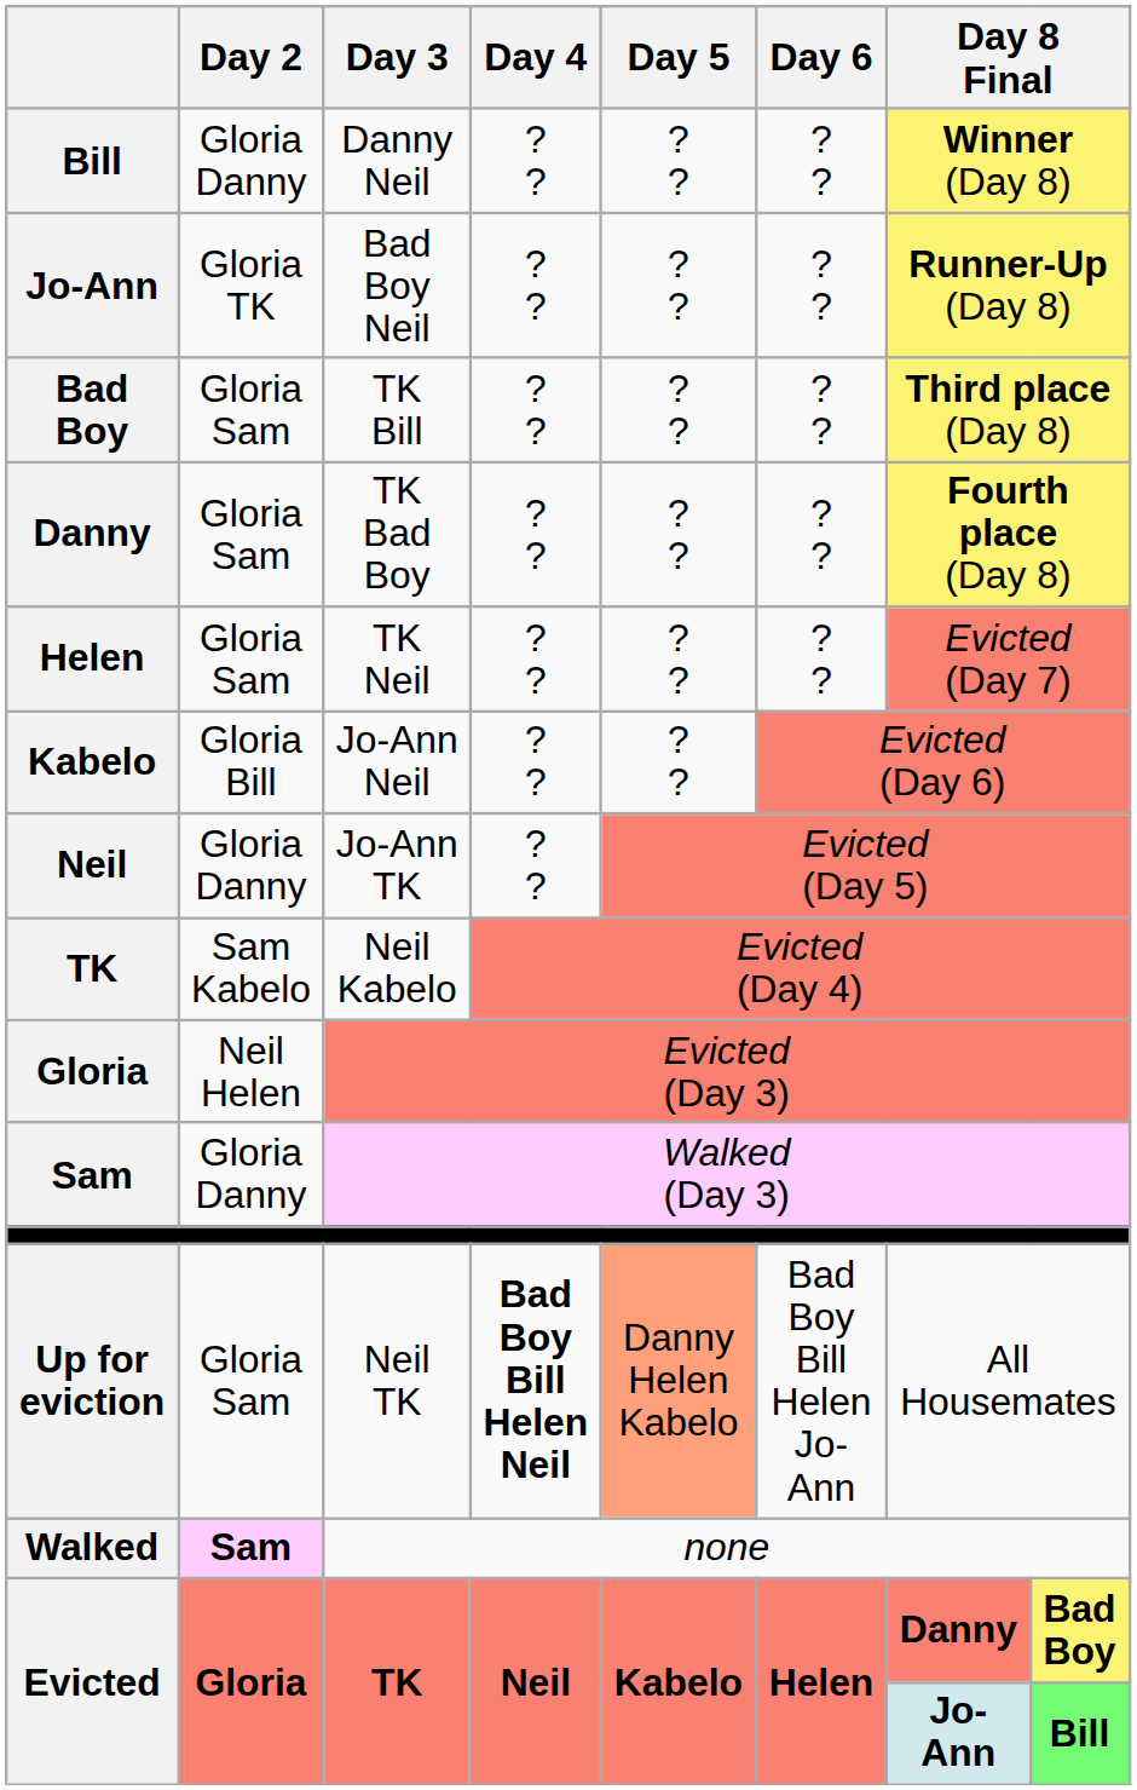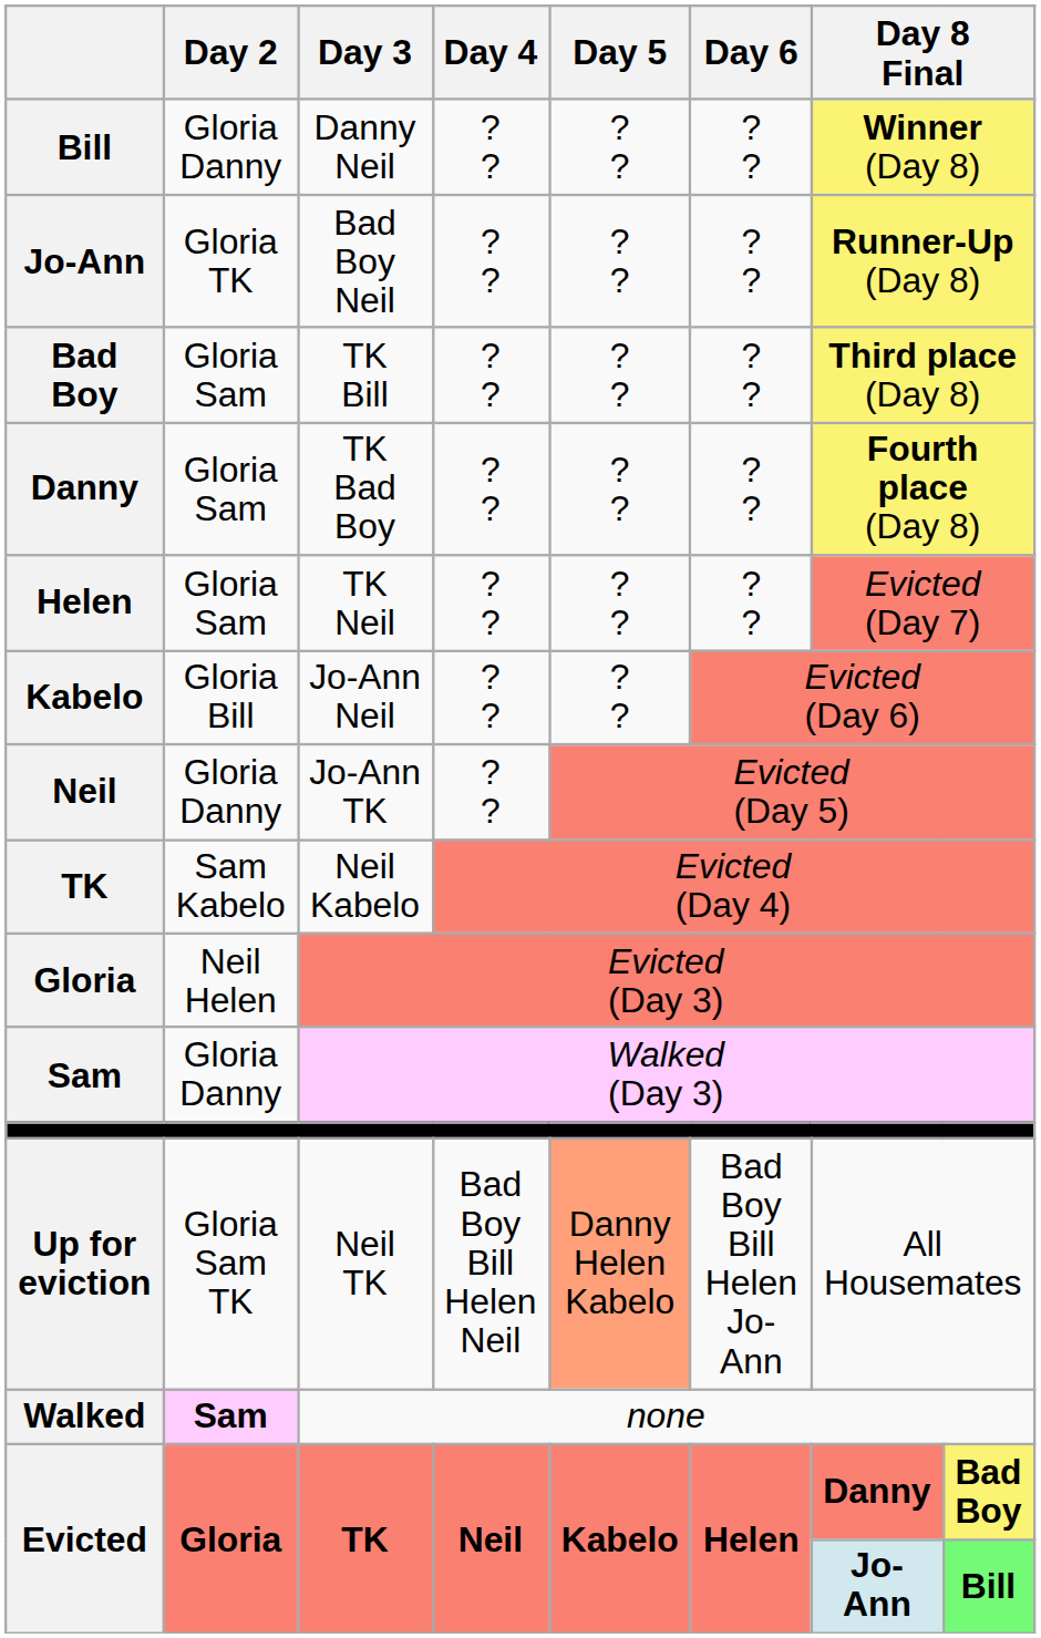 <table class="wikitable" style="text-align:center; font-size:85%; line-height:15px; width:45%">
 <tr>
 <th style="width:5%"></th>
 <th style="width:5%">Day 2</th>
 <th style="width:5%">Day 3</th>
 <th style="width:5%">Day 4</th>
 <th style="width:5%">Day 5</th>
 <th style="width:5%">Day 6</th>
 <th style="width:5%" colspan="2">Day 8<br>Final</th>
 </tr>
 <tr>
 <th>Bill</th>
 <td>Gloria<br>Danny</td>
 <td>Danny<br>Neil</td>
 <td>?<br>?</td>
 <td>?<br>?</td>
 <td>?<br>?</td>
 <td style="background:#FBF373" colspan="2"><strong>Winner</strong><br>(Day 8)</td>
 </tr>
 <tr>
 <th>Jo-Ann</th>
 <td>Gloria<br>TK</td>
 <td>Bad Boy<br>Neil</td>
 <td>?<br>?</td>
 <td>?<br>?</td>
 <td>?<br>?</td>
 <td style="background:#FBF373" colspan="2"><strong>Runner-Up</strong><br>(Day 8)</td>
 </tr>
 <tr>
 <th>Bad Boy</th>
 <td>Gloria<br>Sam</td>
 <td>TK<br>Bill</td>
 <td>?<br>?</td>
 <td>?<br>?</td>
 <td>?<br>?</td>
 <td style="background:#FBF373" colspan="2"><strong>Third place</strong><br>(Day 8)</td>
 </tr>
 <tr>
 <th>Danny</th>
 <td>Gloria<br>Sam</td>
 <td>TK<br>Bad Boy</td>
 <td>?<br>?</td>
 <td>?<br>?</td>
 <td>?<br>?</td>
 <td style="background:#FBF373" colspan="2"><strong>Fourth place</strong><br>(Day 8)</td>
 </tr>
 <tr>
 <th>Helen</th>
 <td>Gloria<br>Sam</td>
 <td>TK<br>Neil</td>
 <td>?<br>?</td>
 <td>?<br>?</td>
 <td>?<br>?</td>
 <td style="background:#fa8072;" colspan="2"><em>Evicted</em><br>(Day 7)</td>
 </tr>
 <tr>
 <th>Kabelo</th>
 <td>Gloria<br>Bill</td>
 <td>Jo-Ann<br>Neil</td>
 <td>?<br>?</td>
 <td>?<br>?</td>
 <td style="background:#fa8072;" colspan="3"><em>Evicted</em><br>(Day 6)</td>
 </tr>
 <tr>
 <th>Neil</th>
 <td>Gloria<br>Danny</td>
 <td>Jo-Ann<br>TK</td>
 <td>?<br>?</td>
 <td style="background:#fa8072;" colspan="4"><em>Evicted</em><br>(Day 5)</td>
 </tr>
 <tr>
 <th>TK</th>
 <td>Sam<br>Kabelo</td>
 <td>Neil<br>Kabelo</td>
 <td style="background:#fa8072;" colspan="5"><em>Evicted</em><br>(Day 4)</td>
 </tr>
 <tr>
 <th>Gloria</th>
 <td>Neil<br>Helen</td>
 <td style="background:#fa8072;" colspan="6"><em>Evicted</em><br>(Day 3)</td>
 </tr>
 <tr>
 <th>Sam</th>
 <td>Gloria<br>Danny</td>
 <td style="background:#FFCCFF;" colspan="6"><em>Walked</em><br>(Day 3)</td>
 </tr>
 <tr>
 <th style="background:#000" colspan="8"></th>
 </tr>
 <tr>
 <th>Up for<br>eviction</th>
-<td>Gloria<br>Sam</td>
+<td>Gloria<br>Sam<br>TK</td>
 <td>Neil<br>TK</td>
-<td><strong>Bad Boy<br>Bill<br>Helen<br>Neil</strong></td>
+<td>Bad Boy<br>Bill<br>Helen<br>Neil</td>
 <td style="background: lightsalmon;">Danny<br>Helen<br>Kabelo</td>
 <td>Bad Boy<br>Bill<br>Helen<br>Jo-Ann</td>
 <td colspan="2">All<br>Housemates</td>
 </tr>
 <tr>
 <th>Walked</th>
 <td style="background:#FFCCFF;"><strong>Sam</strong></td>
 <td colspan="6"><em>none</em></td>
 </tr>
 <tr>
 <th rowspan="2">Evicted</th>
 <td style="background:#fa8072;" rowspan="2"><strong>Gloria</strong></td>
 <td style="background:#fa8072;" rowspan="2"><strong>TK</strong></td>
 <td style="background:#fa8072;" rowspan="2"><strong>Neil</strong></td>
 <td style="background:#fa8072;" rowspan="2"><strong>Kabelo</strong></td>
 <td style="background:#fa8072;" rowspan="2"><strong>Helen</strong></td>
 <td style="background:#fa8072;"><strong>Danny</strong></td>
 <td style="background:#FBF373;"><strong>Bad Boy</strong></td>
 </tr>
 <tr>
 <td style="background:#D1E8EF;"><strong>Jo-Ann</strong></td>
 <td style="background:#73FB76;"><strong>Bill</strong></td>
 </tr>
 </table>
